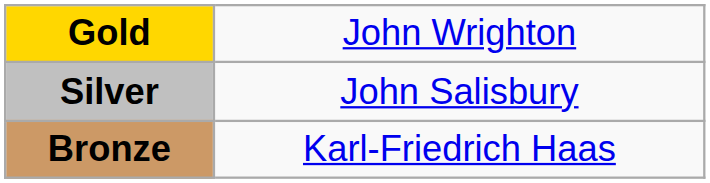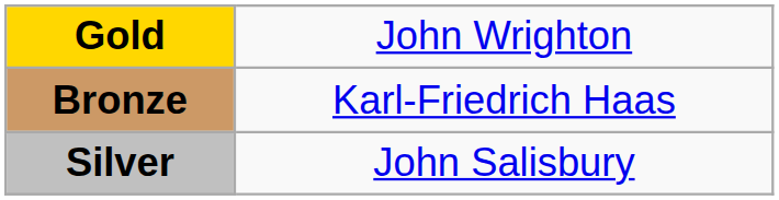 <table class="wikitable" style="text-align:center; " width="35%">
 <tr>
 <td bgcolor="gold"><strong>Gold</strong></td>
 <td><a href='#'>John Wrighton</a><br>  <small><em></em></small></td>
 </tr>
 <tr>
+<td bgcolor="CC9966"><strong>Bronze</strong></td>
+<td><a href='#'>Karl-Friedrich Haas</a><br>  <small><em></em></small></td>
+</tr>
+<tr>
 <td bgcolor="silver"><strong>Silver</strong></td>
 <td><a href='#'>John Salisbury</a><br>  <small><em></em></small></td>
 </tr>
-<tr>
-<td bgcolor="CC9966"><strong>Bronze</strong></td>
-<td><a href='#'>Karl-Friedrich Haas</a><br>  <small><em></em></small></td>
-</tr>
 </table>
